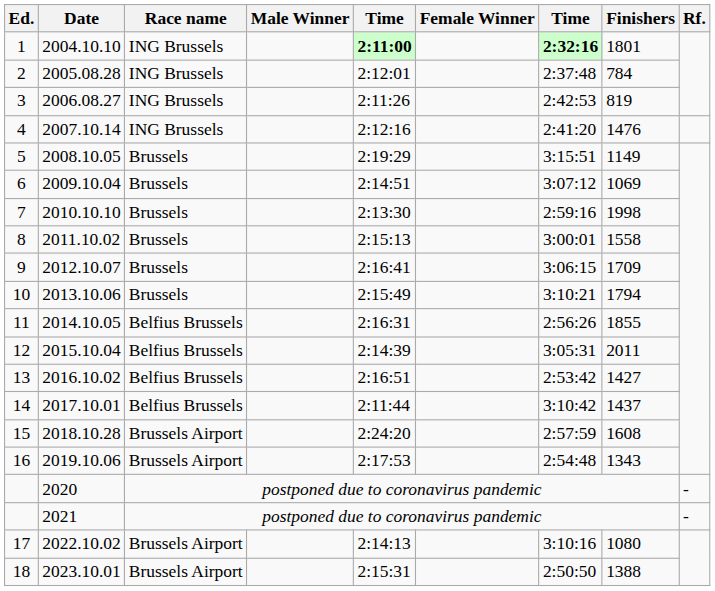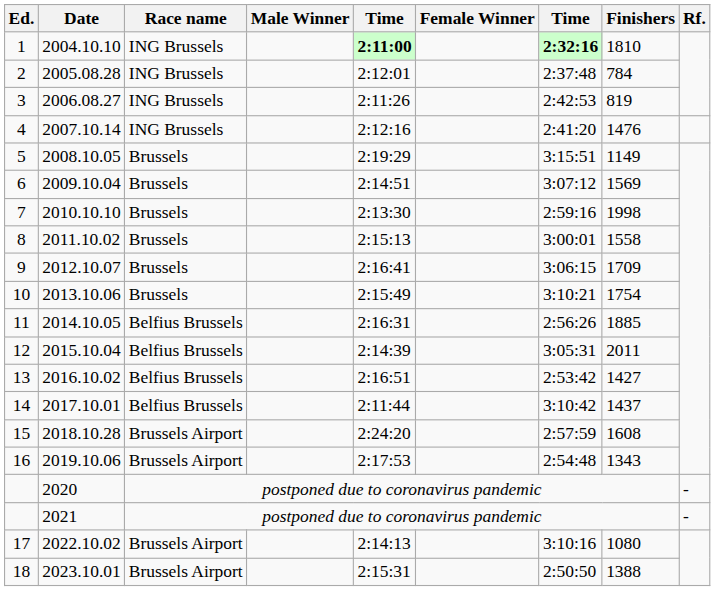 <table class="wikitable sortable">
 <tr>
 <th class="unsortable">Ed.</th>
 <th>Date</th>
 <th>Race name</th>
 <th>Male Winner</th>
 <th>Time</th>
 <th>Female Winner</th>
 <th>Time</th>
 <th>Finishers</th>
 <th class="unsortable">Rf.</th>
 </tr>
 <tr>
 <td align="center">1</td>
 <td>2004.10.10</td>
 <td>ING Brussels</td>
 <td></td>
 <td bgcolor="#CCFFCC"><strong>2:11:00</strong></td>
 <td></td>
 <td bgcolor="#CCFFCC"><strong>2:32:16</strong></td>
-<td>1801</td>
+<td>1810</td>
 </tr>
 <tr>
 <td align="center">2</td>
 <td>2005.08.28</td>
 <td>ING Brussels</td>
 <td></td>
 <td>2:12:01</td>
 <td></td>
 <td>2:37:48</td>
 <td>784</td>
 </tr>
 <tr>
 <td align="center">3</td>
 <td>2006.08.27</td>
 <td>ING Brussels</td>
 <td></td>
 <td>2:11:26</td>
 <td></td>
 <td>2:42:53</td>
 <td>819</td>
 </tr>
 <tr>
 <td align="center">4</td>
 <td>2007.10.14</td>
 <td>ING Brussels</td>
 <td></td>
 <td>2:12:16</td>
 <td></td>
 <td>2:41:20</td>
 <td>1476</td>
 <td></td>
 </tr>
 <tr>
 <td align="center">5</td>
 <td>2008.10.05</td>
 <td>Brussels</td>
 <td></td>
 <td>2:19:29</td>
 <td></td>
 <td>3:15:51</td>
 <td>1149</td>
 </tr>
 <tr>
 <td align="center">6</td>
 <td>2009.10.04</td>
 <td>Brussels</td>
 <td></td>
 <td>2:14:51</td>
 <td></td>
 <td>3:07:12</td>
-<td>1069</td>
+<td>1569</td>
 </tr>
 <tr>
 <td align="center">7</td>
 <td>2010.10.10</td>
 <td>Brussels</td>
 <td></td>
 <td>2:13:30</td>
 <td></td>
 <td>2:59:16</td>
 <td>1998</td>
 </tr>
 <tr>
 <td align="center">8</td>
 <td>2011.10.02</td>
 <td>Brussels</td>
 <td></td>
 <td>2:15:13</td>
 <td></td>
 <td>3:00:01</td>
 <td>1558</td>
 </tr>
 <tr>
 <td align="center">9</td>
 <td>2012.10.07</td>
 <td>Brussels</td>
 <td></td>
 <td>2:16:41</td>
 <td></td>
 <td>3:06:15</td>
 <td>1709</td>
 </tr>
 <tr>
 <td align="center">10</td>
 <td>2013.10.06</td>
 <td>Brussels</td>
 <td></td>
 <td>2:15:49</td>
 <td></td>
 <td>3:10:21</td>
-<td>1794</td>
+<td>1754</td>
 </tr>
 <tr>
 <td align="center">11</td>
 <td>2014.10.05</td>
 <td>Belfius Brussels</td>
 <td></td>
 <td>2:16:31</td>
 <td></td>
 <td>2:56:26</td>
-<td>1855</td>
+<td>1885</td>
 </tr>
 <tr>
 <td align="center">12</td>
 <td>2015.10.04</td>
 <td>Belfius Brussels</td>
 <td></td>
 <td>2:14:39</td>
 <td></td>
 <td>3:05:31</td>
 <td>2011</td>
 </tr>
 <tr>
 <td align="center">13</td>
 <td>2016.10.02</td>
 <td>Belfius Brussels</td>
 <td></td>
 <td>2:16:51</td>
 <td></td>
 <td>2:53:42</td>
 <td>1427</td>
 </tr>
 <tr>
 <td align="center">14</td>
 <td>2017.10.01</td>
 <td>Belfius Brussels</td>
 <td></td>
 <td>2:11:44</td>
 <td></td>
 <td>3:10:42</td>
 <td>1437</td>
 </tr>
 <tr>
 <td align="center">15</td>
 <td>2018.10.28</td>
 <td>Brussels Airport</td>
 <td></td>
 <td>2:24:20</td>
 <td></td>
 <td>2:57:59</td>
 <td>1608</td>
 </tr>
 <tr>
 <td align="center">16</td>
 <td>2019.10.06</td>
 <td>Brussels Airport</td>
 <td></td>
 <td>2:17:53</td>
 <td></td>
 <td>2:54:48</td>
 <td>1343</td>
 </tr>
 <tr>
 <td></td>
 <td>2020</td>
 <td colspan="6" align="center" data-sort-value=""><em>postponed due to coronavirus pandemic</em></td>
 <td>-</td>
 </tr>
 <tr>
 <td></td>
 <td>2021</td>
 <td colspan="6" align="center" data-sort-value=""><em>postponed due to coronavirus pandemic</em></td>
 <td>-</td>
 </tr>
 <tr>
 <td align="center">17</td>
 <td>2022.10.02</td>
 <td>Brussels Airport</td>
 <td></td>
 <td>2:14:13</td>
 <td></td>
 <td>3:10:16</td>
 <td>1080</td>
 </tr>
 <tr>
 <td align="center">18</td>
 <td>2023.10.01</td>
 <td>Brussels Airport</td>
 <td></td>
 <td>2:15:31</td>
 <td></td>
 <td>2:50:50</td>
 <td>1388</td>
 </tr>
 </table>
